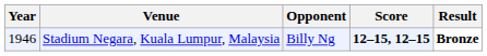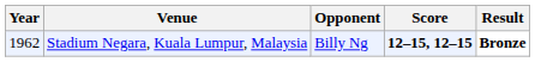 <table class="sortable wikitable" style="font-size: 90%;">
 <tr>
 <th>Year</th>
 <th>Venue</th>
 <th>Opponent</th>
 <th>Score</th>
 <th>Result</th>
 </tr>
 <tr style="background:#ECF2FF">
-<td align="center">1946</td>
+<td align="center">1962</td>
 <td><a href='#'>Stadium Negara</a>, <a href='#'>Kuala Lumpur</a>, <a href='#'>Malaysia</a></td>
 <td> <a href='#'>Billy Ng</a></td>
 <td><strong>12–15, 12–15</strong></td>
 <td style="text-align:left; background:white"> <strong>Bronze</strong></td>
 </tr>
 </table>
